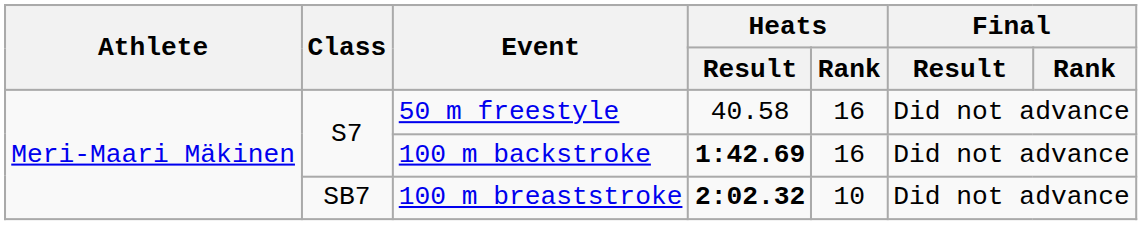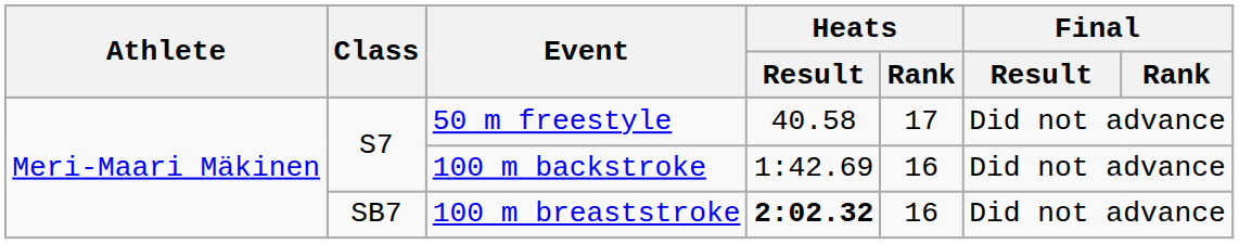 <table class=wikitable>
 <tr>
 <th rowspan="2">Athlete</th>
 <th rowspan="2">Class</th>
 <th rowspan="2">Event</th>
 <th colspan="2">Heats</th>
 <th colspan="2">Final</th>
 </tr>
 <tr>
 <th>Result</th>
 <th>Rank</th>
 <th>Result</th>
 <th>Rank</th>
 </tr>
 <tr>
 <td rowspan="3"><a href='#'>Meri-Maari Mäkinen</a></td>
 <td rowspan="2" style="text-align:center;">S7</td>
 <td><a href='#'>50 m freestyle</a></td>
 <td style="text-align:center;">40.58</td>
-<td style="text-align:center;">16</td>
+<td style="text-align:center;">17</td>
 <td style="text-align:center;" colspan="2">Did not advance</td>
 </tr>
 <tr>
 <td><a href='#'>100 m backstroke</a></td>
-<td style="text-align:center;"><strong>1:42.69</strong></td>
+<td style="text-align:center;">1:42.69</td>
 <td style="text-align:center;">16</td>
 <td style="text-align:center;" colspan="2">Did not advance</td>
 </tr>
 <tr>
 <td style="text-align:center;">SB7</td>
 <td><a href='#'>100 m breaststroke</a></td>
 <td style="text-align:center;"><strong>2:02.32</strong></td>
-<td style="text-align:center;">10</td>
+<td style="text-align:center;">16</td>
 <td style="text-align:center;" colspan="2">Did not advance</td>
 </tr>
 </table>
